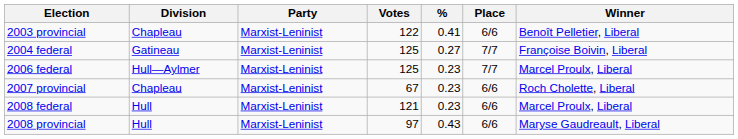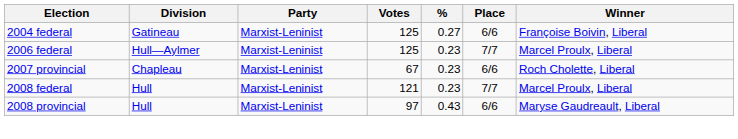 <table class="wikitable" width="1000">
 <tr>
 <th align="left">Election</th>
 <th align="left">Division</th>
 <th align="left">Party</th>
 <th align="right">Votes</th>
 <th align="right">%</th>
 <th align="center">Place</th>
 <th align="center">Winner</th>
 </tr>
 <tr>
-<td align="left"><a href='#'>2003 provincial</a></td>
-<td align="left"><a href='#'>Chapleau</a></td>
-<td align="left"><a href='#'>Marxist-Leninist</a></td>
-<td align="right">122</td>
-<td align="right">0.41</td>
-<td align="center">6/6</td>
-<td align="left"><a href='#'>Benoît Pelletier</a>, <a href='#'>Liberal</a></td>
-</tr>
-<tr>
 <td align="left"><a href='#'>2004 federal</a></td>
 <td align="left"><a href='#'>Gatineau</a></td>
 <td align="left"><a href='#'>Marxist-Leninist</a></td>
 <td align="right">125</td>
 <td align="right">0.27</td>
-<td align="center">7/7</td>
+<td align="center">6/6</td>
 <td align="left"><a href='#'>Françoise Boivin</a>, <a href='#'>Liberal</a></td>
 </tr>
 <tr>
 <td align="left"><a href='#'>2006 federal</a></td>
 <td align="left"><a href='#'>Hull—Aylmer</a></td>
 <td align="left"><a href='#'>Marxist-Leninist</a></td>
 <td align="right">125</td>
 <td align="right">0.23</td>
 <td align="center">7/7</td>
 <td align="left"><a href='#'>Marcel Proulx</a>, <a href='#'>Liberal</a></td>
 </tr>
 <tr>
 <td align="left"><a href='#'>2007 provincial</a></td>
 <td align="left"><a href='#'>Chapleau</a></td>
 <td align="left"><a href='#'>Marxist-Leninist</a></td>
 <td align="right">67</td>
 <td align="right">0.23</td>
 <td align="center">6/6</td>
 <td align="left"><a href='#'>Roch Cholette</a>, <a href='#'>Liberal</a></td>
 </tr>
 <tr>
 <td align="left"><a href='#'>2008 federal</a></td>
 <td align="left"><a href='#'>Hull</a></td>
 <td align="left"><a href='#'>Marxist-Leninist</a></td>
 <td align="right">121</td>
 <td align="right">0.23</td>
-<td align="center">6/6</td>
+<td align="center">7/7</td>
 <td align="left"><a href='#'>Marcel Proulx</a>, <a href='#'>Liberal</a></td>
 </tr>
 <tr>
 <td align="left"><a href='#'>2008 provincial</a></td>
 <td align="left"><a href='#'>Hull</a></td>
 <td align="left"><a href='#'>Marxist-Leninist</a></td>
 <td align="right">97</td>
 <td align="right">0.43</td>
 <td align="center">6/6</td>
 <td align="left"><a href='#'>Maryse Gaudreault</a>, <a href='#'>Liberal</a></td>
 </tr>
 </table>
